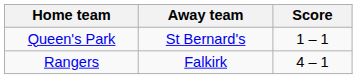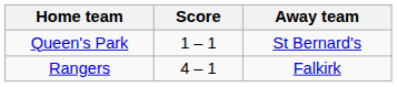 <table class="wikitable" style="text-align: center">
 <tr>
 <th width=140>Home team</th>
+<th width=80>Score</th>
 <th width=140>Away team</th>
-<th width=80>Score</th>
 </tr>
 <tr>
 <td><a href='#'>Queen's Park</a></td>
+<td>1 – 1</td>
 <td><a href='#'>St Bernard's</a></td>
-<td>1 – 1</td>
 </tr>
 <tr>
 <td><a href='#'>Rangers</a></td>
+<td>4 – 1</td>
 <td><a href='#'>Falkirk</a></td>
-<td>4 – 1</td>
 </tr>
 </table>
